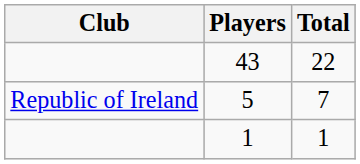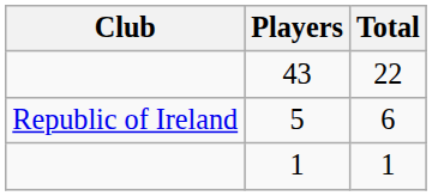 <table class="wikitable sortable">
 <tr>
 <th>Club</th>
 <th>Players</th>
 <th>Total</th>
 </tr>
 <tr>
 <td></td>
 <td align=center>43</td>
 <td align=center>22</td>
 </tr>
 <tr>
 <td> <a href='#'>Republic of Ireland</a></td>
 <td align=center>5</td>
-<td align=center>7</td>
+<td align=center>6</td>
 </tr>
 <tr>
 <td></td>
 <td align=center>1</td>
 <td align=center>1</td>
 </tr>
 </table>
